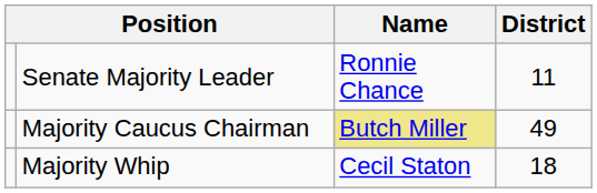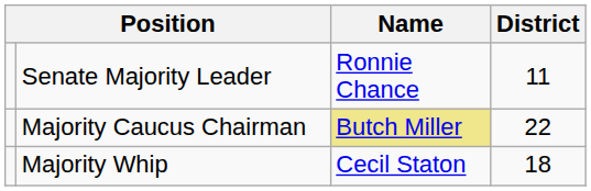 <table class="wikitable">
 <tr>
 <th colspan=2 align=center>Position</th>
 <th align="center" width="99">Name</th>
 <th align=center>District</th>
 </tr>
 <tr>
 <td></td>
 <td width="201">Senate Majority Leader</td>
 <td><a href='#'>Ronnie Chance</a></td>
 <td align=center>11</td>
 </tr>
 <tr>
 <td></td>
 <td>Majority Caucus Chairman</td>
 <td style="background: khaki;"><a href='#'>Butch Miller</a></td>
-<td align=center>49</td>
+<td align=center>22</td>
 </tr>
 <tr>
 <td></td>
 <td>Majority Whip</td>
 <td><a href='#'>Cecil Staton</a></td>
 <td align=center>18</td>
 </tr>
 </table>
